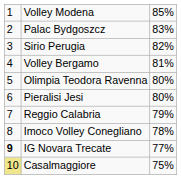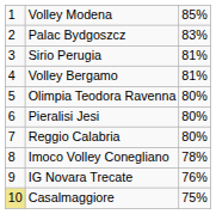 <table class="wikitable">
 <tr>
 <td>1</td>
 <td>Volley Modena</td>
 <td>85%</td>
 </tr>
 <tr>
 <td>2</td>
 <td>Palac Bydgoszcz</td>
 <td>83%</td>
 </tr>
 <tr>
 <td>3</td>
 <td>Sirio Perugia</td>
-<td>82%</td>
+<td>81%</td>
 </tr>
 <tr>
 <td>4</td>
 <td>Volley Bergamo</td>
 <td>81%</td>
 </tr>
 <tr>
 <td>5</td>
 <td>Olimpia Teodora Ravenna</td>
 <td>80%</td>
 </tr>
 <tr>
 <td>6</td>
 <td>Pieralisi Jesi</td>
 <td>80%</td>
 </tr>
 <tr>
 <td>7</td>
 <td>Reggio Calabria</td>
-<td>79%</td>
+<td>80%</td>
 </tr>
 <tr>
 <td>8</td>
 <td>Imoco Volley Conegliano</td>
 <td>78%</td>
 </tr>
 <tr>
-<td><strong>9</strong></td>
+<td>9</td>
 <td>IG Novara Trecate</td>
-<td>77%</td>
+<td>76%</td>
 </tr>
 <tr>
 <td style="background: khaki;">10</td>
 <td>Casalmaggiore</td>
 <td>75%</td>
 </tr>
 </table>
